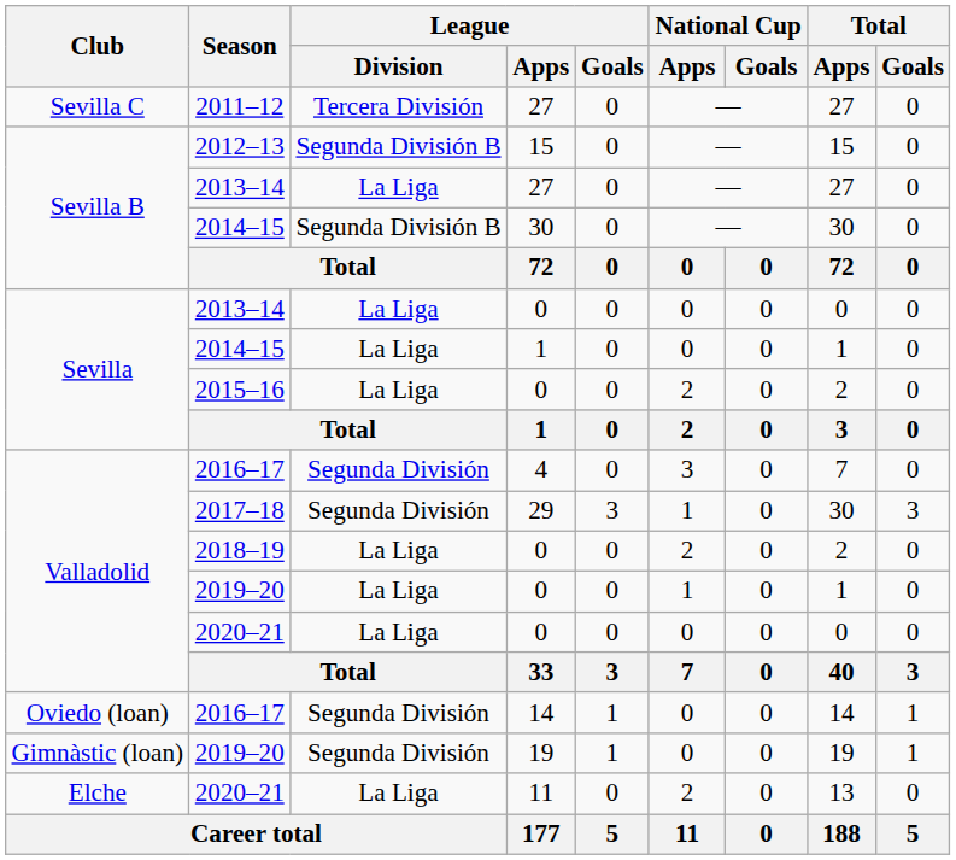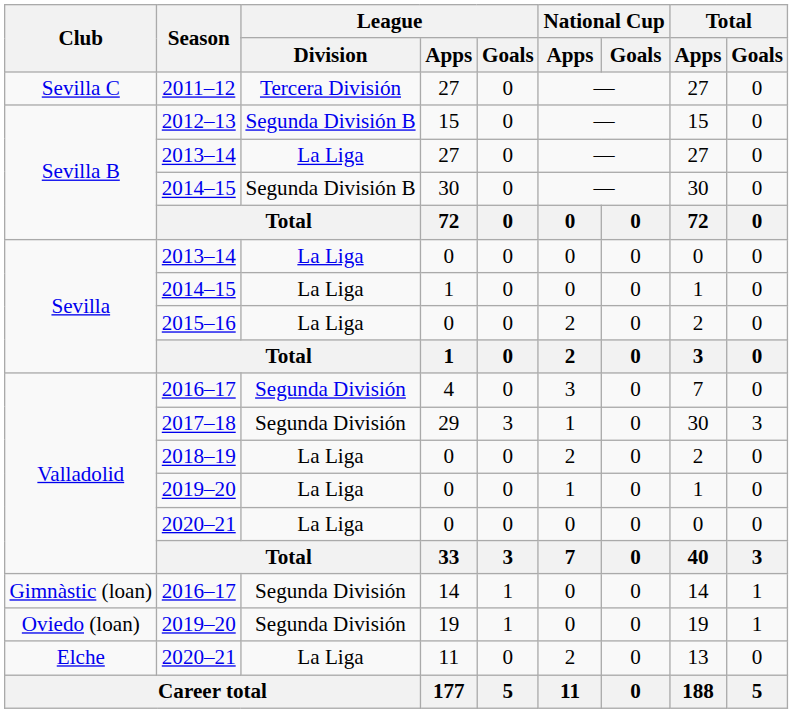 <table class="wikitable" style="text-align:center">
 <tr>
 <th rowspan="2">Club</th>
 <th rowspan="2">Season</th>
 <th colspan="3">League</th>
 <th colspan="2">National Cup</th>
 <th colspan="2">Total</th>
 </tr>
 <tr>
 <th>Division</th>
 <th>Apps</th>
 <th>Goals</th>
 <th>Apps</th>
 <th>Goals</th>
 <th>Apps</th>
 <th>Goals</th>
 </tr>
 <tr>
 <td><a href='#'>Sevilla C</a></td>
 <td><a href='#'>2011–12</a></td>
 <td><a href='#'>Tercera División</a></td>
 <td>27</td>
 <td>0</td>
 <td colspan="2">—</td>
 <td>27</td>
 <td>0</td>
 </tr>
 <tr>
 <td rowspan="4"><a href='#'>Sevilla B</a></td>
 <td><a href='#'>2012–13</a></td>
 <td><a href='#'>Segunda División B</a></td>
 <td>15</td>
 <td>0</td>
 <td colspan="2">—</td>
 <td>15</td>
 <td>0</td>
 </tr>
 <tr>
 <td><a href='#'>2013–14</a></td>
 <td><a href='#'>La Liga</a></td>
 <td>27</td>
 <td>0</td>
 <td colspan="2">—</td>
 <td>27</td>
 <td>0</td>
 </tr>
 <tr>
 <td><a href='#'>2014–15</a></td>
 <td>Segunda División B</td>
 <td>30</td>
 <td>0</td>
 <td colspan="2">—</td>
 <td>30</td>
 <td>0</td>
 </tr>
 <tr>
 <th colspan="2">Total</th>
 <th>72</th>
 <th>0</th>
 <th>0</th>
 <th>0</th>
 <th>72</th>
 <th>0</th>
 </tr>
 <tr>
 <td rowspan="4"><a href='#'>Sevilla</a></td>
 <td><a href='#'>2013–14</a></td>
 <td><a href='#'>La Liga</a></td>
 <td>0</td>
 <td>0</td>
 <td>0</td>
 <td>0</td>
 <td>0</td>
 <td>0</td>
 </tr>
 <tr>
 <td><a href='#'>2014–15</a></td>
 <td>La Liga</td>
 <td>1</td>
 <td>0</td>
 <td>0</td>
 <td>0</td>
 <td>1</td>
 <td>0</td>
 </tr>
 <tr>
 <td><a href='#'>2015–16</a></td>
 <td>La Liga</td>
 <td>0</td>
 <td>0</td>
 <td>2</td>
 <td>0</td>
 <td>2</td>
 <td>0</td>
 </tr>
 <tr>
 <th colspan="2">Total</th>
 <th>1</th>
 <th>0</th>
 <th>2</th>
 <th>0</th>
 <th>3</th>
 <th>0</th>
 </tr>
 <tr>
 <td rowspan="6"><a href='#'>Valladolid</a></td>
 <td><a href='#'>2016–17</a></td>
 <td><a href='#'>Segunda División</a></td>
 <td>4</td>
 <td>0</td>
 <td>3</td>
 <td>0</td>
 <td>7</td>
 <td>0</td>
 </tr>
 <tr>
 <td><a href='#'>2017–18</a></td>
 <td>Segunda División</td>
 <td>29</td>
 <td>3</td>
 <td>1</td>
 <td>0</td>
 <td>30</td>
 <td>3</td>
 </tr>
 <tr>
 <td><a href='#'>2018–19</a></td>
 <td>La Liga</td>
 <td>0</td>
 <td>0</td>
 <td>2</td>
 <td>0</td>
 <td>2</td>
 <td>0</td>
 </tr>
 <tr>
 <td><a href='#'>2019–20</a></td>
 <td>La Liga</td>
 <td>0</td>
 <td>0</td>
 <td>1</td>
 <td>0</td>
 <td>1</td>
 <td>0</td>
 </tr>
 <tr>
 <td><a href='#'>2020–21</a></td>
 <td>La Liga</td>
 <td>0</td>
 <td>0</td>
 <td>0</td>
 <td>0</td>
 <td>0</td>
 <td>0</td>
 </tr>
 <tr>
 <th colspan="2">Total</th>
 <th>33</th>
 <th>3</th>
 <th>7</th>
 <th>0</th>
 <th>40</th>
 <th>3</th>
 </tr>
 <tr>
-<td><a href='#'>Oviedo</a> (loan)</td>
+<td><a href='#'>Gimnàstic</a> (loan)</td>
 <td><a href='#'>2016–17</a></td>
 <td>Segunda División</td>
 <td>14</td>
 <td>1</td>
 <td>0</td>
 <td>0</td>
 <td>14</td>
 <td>1</td>
 </tr>
 <tr>
-<td><a href='#'>Gimnàstic</a> (loan)</td>
+<td><a href='#'>Oviedo</a> (loan)</td>
 <td><a href='#'>2019–20</a></td>
 <td>Segunda División</td>
 <td>19</td>
 <td>1</td>
 <td>0</td>
 <td>0</td>
 <td>19</td>
 <td>1</td>
 </tr>
 <tr>
 <td><a href='#'>Elche</a></td>
 <td><a href='#'>2020–21</a></td>
 <td>La Liga</td>
 <td>11</td>
 <td>0</td>
 <td>2</td>
 <td>0</td>
 <td>13</td>
 <td>0</td>
 </tr>
 <tr>
 <th colspan="3">Career total</th>
 <th>177</th>
 <th>5</th>
 <th>11</th>
 <th>0</th>
 <th>188</th>
 <th>5</th>
 </tr>
 </table>
